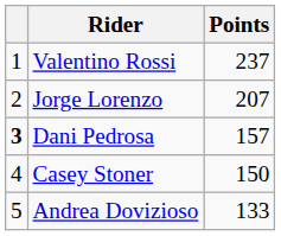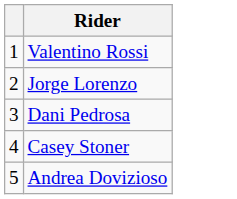 <table class="wikitable" style="font-size: 95%;">
 <tr>
 <th></th>
 <th>Rider</th>
-<th>Points</th>
 </tr>
 <tr>
 <td align=center>1</td>
 <td> <a href='#'>Valentino Rossi</a></td>
-<td align=right>237</td>
 </tr>
 <tr>
 <td align=center>2</td>
 <td> <a href='#'>Jorge Lorenzo</a></td>
-<td align=right>207</td>
 </tr>
 <tr>
-<td align=center><strong>3</strong></td>
+<td align=center>3</td>
 <td> <a href='#'>Dani Pedrosa</a></td>
-<td align=right>157</td>
 </tr>
 <tr>
 <td align=center>4</td>
 <td> <a href='#'>Casey Stoner</a></td>
-<td align=right>150</td>
 </tr>
 <tr>
 <td align=center>5</td>
 <td> <a href='#'>Andrea Dovizioso</a></td>
-<td align=right>133</td>
 </tr>
 </table>
